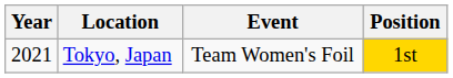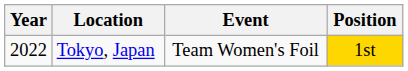 <table class="wikitable" width="50%" style="font-size:90%; text-align:center;">
 <tr>
 <th>Year</th>
 <th>Location</th>
 <th>Event</th>
 <th>Position</th>
 </tr>
 <tr>
-<td>2021</td>
+<td>2022</td>
 <td rowspan="1" align="left"> <a href='#'>Tokyo</a>, <a href='#'>Japan</a></td>
 <td>Team Women's Foil</td>
 <td bgcolor="gold">1st</td>
 </tr>
 </table>
